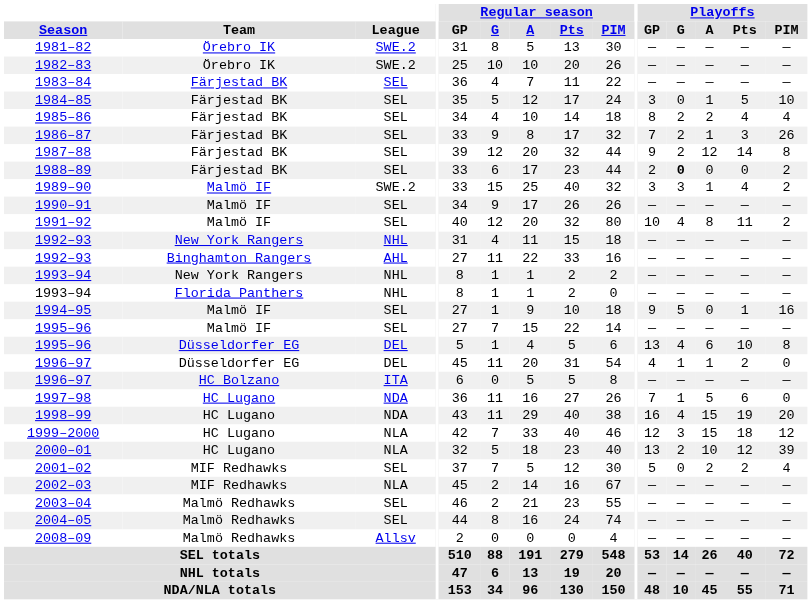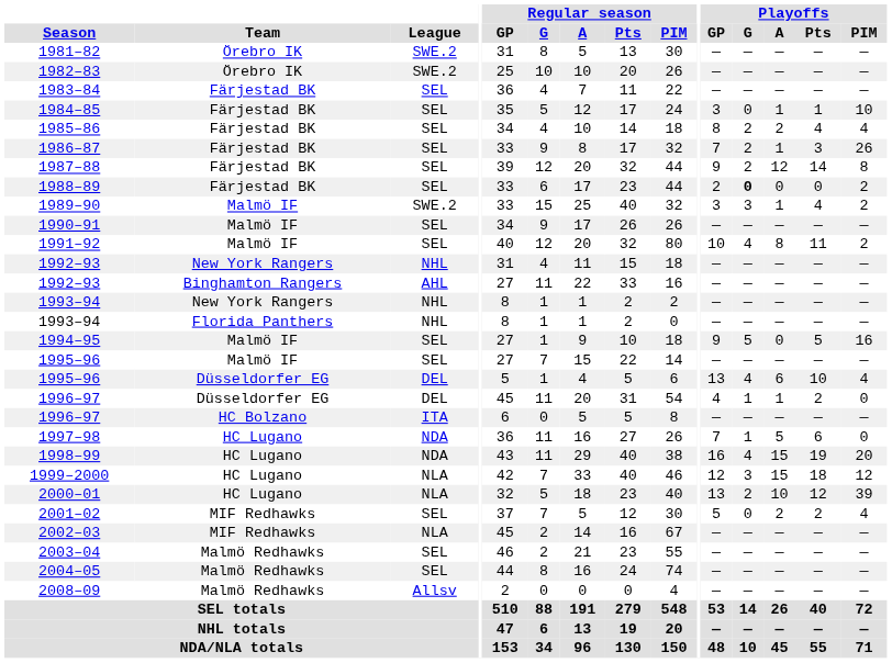 <table border="0" cellpadding="1" cellspacing="0" style="text-align:center; width:60em">
 <tr bgcolor="#e0e0e0">
 <th colspan="3" bgcolor="#ffffff"></th>
 <th rowspan="99" bgcolor="#ffffff"></th>
 <th colspan="5"><a href='#'>Regular season</a></th>
 <th rowspan="99" bgcolor="#ffffff"></th>
 <th colspan="5"><a href='#'>Playoffs</a></th>
 </tr>
 <tr bgcolor="#e0e0e0">
 <th><a href='#'>Season</a></th>
 <th>Team</th>
 <th>League</th>
 <th>GP</th>
 <th><a href='#'>G</a></th>
 <th><a href='#'>A</a></th>
 <th><a href='#'>Pts</a></th>
 <th><a href='#'>PIM</a></th>
 <th>GP</th>
 <th>G</th>
 <th>A</th>
 <th>Pts</th>
 <th>PIM</th>
 </tr>
 <tr>
 <td><a href='#'>1981–82</a></td>
 <td><a href='#'>Örebro IK</a></td>
 <td><a href='#'>SWE.2</a></td>
 <td>31</td>
 <td>8</td>
 <td>5</td>
 <td>13</td>
 <td>30</td>
 <td>—</td>
 <td>—</td>
 <td>—</td>
 <td>—</td>
 <td>—</td>
 </tr>
 <tr bgcolor="#f0f0f0">
 <td><a href='#'>1982–83</a></td>
 <td>Örebro IK</td>
 <td>SWE.2</td>
 <td>25</td>
 <td>10</td>
 <td>10</td>
 <td>20</td>
 <td>26</td>
 <td>—</td>
 <td>—</td>
 <td>—</td>
 <td>—</td>
 <td>—</td>
 </tr>
 <tr>
 <td><a href='#'>1983–84</a></td>
 <td><a href='#'>Färjestad BK</a></td>
 <td><a href='#'>SEL</a></td>
 <td>36</td>
 <td>4</td>
 <td>7</td>
 <td>11</td>
 <td>22</td>
 <td>—</td>
 <td>—</td>
 <td>—</td>
 <td>—</td>
 <td>—</td>
 </tr>
 <tr bgcolor="#f0f0f0">
 <td><a href='#'>1984–85</a></td>
 <td>Färjestad BK</td>
 <td>SEL</td>
 <td>35</td>
 <td>5</td>
 <td>12</td>
 <td>17</td>
 <td>24</td>
 <td>3</td>
 <td>0</td>
 <td>1</td>
-<td>5</td>
+<td>1</td>
 <td>10</td>
 </tr>
 <tr>
 <td><a href='#'>1985–86</a></td>
 <td>Färjestad BK</td>
 <td>SEL</td>
 <td>34</td>
 <td>4</td>
 <td>10</td>
 <td>14</td>
 <td>18</td>
 <td>8</td>
 <td>2</td>
 <td>2</td>
 <td>4</td>
 <td>4</td>
 </tr>
 <tr bgcolor="#f0f0f0">
 <td><a href='#'>1986–87</a></td>
 <td>Färjestad BK</td>
 <td>SEL</td>
 <td>33</td>
 <td>9</td>
 <td>8</td>
 <td>17</td>
 <td>32</td>
 <td>7</td>
 <td>2</td>
 <td>1</td>
 <td>3</td>
 <td>26</td>
 </tr>
 <tr>
 <td><a href='#'>1987–88</a></td>
 <td>Färjestad BK</td>
 <td>SEL</td>
 <td>39</td>
 <td>12</td>
 <td>20</td>
 <td>32</td>
 <td>44</td>
 <td>9</td>
 <td>2</td>
 <td>12</td>
 <td>14</td>
 <td>8</td>
 </tr>
 <tr bgcolor="#f0f0f0">
 <td><a href='#'>1988–89</a></td>
 <td>Färjestad BK</td>
 <td>SEL</td>
 <td>33</td>
 <td>6</td>
 <td>17</td>
 <td>23</td>
 <td>44</td>
 <td>2</td>
 <td><strong>0</strong></td>
 <td>0</td>
 <td>0</td>
 <td>2</td>
 </tr>
 <tr>
 <td><a href='#'>1989–90</a></td>
 <td><a href='#'>Malmö IF</a></td>
 <td>SWE.2</td>
 <td>33</td>
 <td>15</td>
 <td>25</td>
 <td>40</td>
 <td>32</td>
 <td>3</td>
 <td>3</td>
 <td>1</td>
 <td>4</td>
 <td>2</td>
 </tr>
 <tr bgcolor="#f0f0f0">
 <td><a href='#'>1990–91</a></td>
 <td>Malmö IF</td>
 <td>SEL</td>
 <td>34</td>
 <td>9</td>
 <td>17</td>
 <td>26</td>
 <td>26</td>
 <td>—</td>
 <td>—</td>
 <td>—</td>
 <td>—</td>
 <td>—</td>
 </tr>
 <tr>
 <td><a href='#'>1991–92</a></td>
 <td>Malmö IF</td>
 <td>SEL</td>
 <td>40</td>
 <td>12</td>
 <td>20</td>
 <td>32</td>
 <td>80</td>
 <td>10</td>
 <td>4</td>
 <td>8</td>
 <td>11</td>
 <td>2</td>
 </tr>
 <tr bgcolor="#f0f0f0">
 <td><a href='#'>1992–93</a></td>
 <td><a href='#'>New York Rangers</a></td>
 <td><a href='#'>NHL</a></td>
 <td>31</td>
 <td>4</td>
 <td>11</td>
 <td>15</td>
 <td>18</td>
 <td>—</td>
 <td>—</td>
 <td>—</td>
 <td>—</td>
 <td>—</td>
 </tr>
 <tr>
 <td><a href='#'>1992–93</a></td>
 <td><a href='#'>Binghamton Rangers</a></td>
 <td><a href='#'>AHL</a></td>
 <td>27</td>
 <td>11</td>
 <td>22</td>
 <td>33</td>
 <td>16</td>
 <td>—</td>
 <td>—</td>
 <td>—</td>
 <td>—</td>
 <td>—</td>
 </tr>
 <tr bgcolor="#f0f0f0">
 <td><a href='#'>1993–94</a></td>
 <td>New York Rangers</td>
 <td>NHL</td>
 <td>8</td>
 <td>1</td>
 <td>1</td>
 <td>2</td>
 <td>2</td>
 <td>—</td>
 <td>—</td>
 <td>—</td>
 <td>—</td>
 <td>—</td>
 </tr>
 <tr>
 <td>1993–94</td>
 <td><a href='#'>Florida Panthers</a></td>
 <td>NHL</td>
 <td>8</td>
 <td>1</td>
 <td>1</td>
 <td>2</td>
 <td>0</td>
 <td>—</td>
 <td>—</td>
 <td>—</td>
 <td>—</td>
 <td>—</td>
 </tr>
 <tr bgcolor="#f0f0f0">
 <td><a href='#'>1994–95</a></td>
 <td>Malmö IF</td>
 <td>SEL</td>
 <td>27</td>
 <td>1</td>
 <td>9</td>
 <td>10</td>
 <td>18</td>
 <td>9</td>
 <td>5</td>
 <td>0</td>
-<td>1</td>
+<td>5</td>
 <td>16</td>
 </tr>
 <tr>
 <td><a href='#'>1995–96</a></td>
 <td>Malmö IF</td>
 <td>SEL</td>
 <td>27</td>
 <td>7</td>
 <td>15</td>
 <td>22</td>
 <td>14</td>
 <td>—</td>
 <td>—</td>
 <td>—</td>
 <td>—</td>
 <td>—</td>
 </tr>
 <tr bgcolor="#f0f0f0">
 <td><a href='#'>1995–96</a></td>
 <td><a href='#'>Düsseldorfer EG</a></td>
 <td><a href='#'>DEL</a></td>
 <td>5</td>
 <td>1</td>
 <td>4</td>
 <td>5</td>
 <td>6</td>
 <td>13</td>
 <td>4</td>
 <td>6</td>
 <td>10</td>
-<td>8</td>
+<td>4</td>
 </tr>
 <tr>
 <td><a href='#'>1996–97</a></td>
 <td>Düsseldorfer EG</td>
 <td>DEL</td>
 <td>45</td>
 <td>11</td>
 <td>20</td>
 <td>31</td>
 <td>54</td>
 <td>4</td>
 <td>1</td>
 <td>1</td>
 <td>2</td>
 <td>0</td>
 </tr>
 <tr bgcolor="#f0f0f0">
 <td><a href='#'>1996–97</a></td>
 <td><a href='#'>HC Bolzano</a></td>
 <td><a href='#'>ITA</a></td>
 <td>6</td>
 <td>0</td>
 <td>5</td>
 <td>5</td>
 <td>8</td>
 <td>—</td>
 <td>—</td>
 <td>—</td>
 <td>—</td>
 <td>—</td>
 </tr>
 <tr>
 <td><a href='#'>1997–98</a></td>
 <td><a href='#'>HC Lugano</a></td>
 <td><a href='#'>NDA</a></td>
 <td>36</td>
 <td>11</td>
 <td>16</td>
 <td>27</td>
 <td>26</td>
 <td>7</td>
 <td>1</td>
 <td>5</td>
 <td>6</td>
 <td>0</td>
 </tr>
 <tr bgcolor="#f0f0f0">
 <td><a href='#'>1998–99</a></td>
 <td>HC Lugano</td>
 <td>NDA</td>
 <td>43</td>
 <td>11</td>
 <td>29</td>
 <td>40</td>
 <td>38</td>
 <td>16</td>
 <td>4</td>
 <td>15</td>
 <td>19</td>
 <td>20</td>
 </tr>
 <tr>
 <td><a href='#'>1999–2000</a></td>
 <td>HC Lugano</td>
 <td>NLA</td>
 <td>42</td>
 <td>7</td>
 <td>33</td>
 <td>40</td>
 <td>46</td>
 <td>12</td>
 <td>3</td>
 <td>15</td>
 <td>18</td>
 <td>12</td>
 </tr>
 <tr bgcolor="#f0f0f0">
 <td><a href='#'>2000–01</a></td>
 <td>HC Lugano</td>
 <td>NLA</td>
 <td>32</td>
 <td>5</td>
 <td>18</td>
 <td>23</td>
 <td>40</td>
 <td>13</td>
 <td>2</td>
 <td>10</td>
 <td>12</td>
 <td>39</td>
 </tr>
 <tr>
 <td><a href='#'>2001–02</a></td>
 <td>MIF Redhawks</td>
 <td>SEL</td>
 <td>37</td>
 <td>7</td>
 <td>5</td>
 <td>12</td>
 <td>30</td>
 <td>5</td>
 <td>0</td>
 <td>2</td>
 <td>2</td>
 <td>4</td>
 </tr>
 <tr bgcolor="#f0f0f0">
 <td><a href='#'>2002–03</a></td>
 <td>MIF Redhawks</td>
 <td>NLA</td>
 <td>45</td>
 <td>2</td>
 <td>14</td>
 <td>16</td>
 <td>67</td>
 <td>—</td>
 <td>—</td>
 <td>—</td>
 <td>—</td>
 <td>—</td>
 </tr>
 <tr>
 <td><a href='#'>2003–04</a></td>
 <td>Malmö Redhawks</td>
 <td>SEL</td>
 <td>46</td>
 <td>2</td>
 <td>21</td>
 <td>23</td>
 <td>55</td>
 <td>—</td>
 <td>—</td>
 <td>—</td>
 <td>—</td>
 <td>—</td>
 </tr>
 <tr bgcolor="#f0f0f0">
 <td><a href='#'>2004–05</a></td>
 <td>Malmö Redhawks</td>
 <td>SEL</td>
 <td>44</td>
 <td>8</td>
 <td>16</td>
 <td>24</td>
 <td>74</td>
 <td>—</td>
 <td>—</td>
 <td>—</td>
 <td>—</td>
 <td>—</td>
 </tr>
 <tr>
 <td><a href='#'>2008–09</a></td>
 <td>Malmö Redhawks</td>
 <td><a href='#'>Allsv</a></td>
 <td>2</td>
 <td>0</td>
 <td>0</td>
 <td>0</td>
 <td>4</td>
 <td>—</td>
 <td>—</td>
 <td>—</td>
 <td>—</td>
 <td>—</td>
 </tr>
 <tr bgcolor="#e0e0e0">
 <th colspan="3">SEL totals</th>
 <th>510</th>
 <th>88</th>
 <th>191</th>
 <th>279</th>
 <th>548</th>
 <th>53</th>
 <th>14</th>
 <th>26</th>
 <th>40</th>
 <th>72</th>
 </tr>
 <tr bgcolor="#e0e0e0">
 <th colspan="3">NHL totals</th>
 <th>47</th>
 <th>6</th>
 <th>13</th>
 <th>19</th>
 <th>20</th>
 <th>—</th>
 <th>—</th>
 <th>—</th>
 <th>—</th>
 <th>—</th>
 </tr>
 <tr bgcolor="#e0e0e0">
 <th colspan="3">NDA/NLA totals</th>
 <th>153</th>
 <th>34</th>
 <th>96</th>
 <th>130</th>
 <th>150</th>
 <th>48</th>
 <th>10</th>
 <th>45</th>
 <th>55</th>
 <th>71</th>
 </tr>
 </table>
